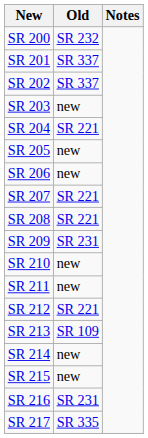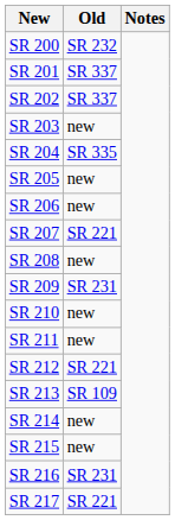 <table class=wikitable>
 <tr>
 <th>New</th>
 <th>Old</th>
 <th>Notes</th>
 </tr>
 <tr>
 <td><a href='#'>SR 200</a></td>
 <td><a href='#'>SR 232</a></td>
 </tr>
 <tr>
 <td><a href='#'>SR 201</a></td>
 <td><a href='#'>SR 337</a></td>
 </tr>
 <tr>
 <td><a href='#'>SR 202</a></td>
 <td><a href='#'>SR 337</a></td>
 </tr>
 <tr>
 <td><a href='#'>SR 203</a></td>
 <td>new</td>
 </tr>
 <tr>
 <td><a href='#'>SR 204</a></td>
-<td><a href='#'>SR 221</a></td>
+<td><a href='#'>SR 335</a></td>
 </tr>
 <tr>
 <td><a href='#'>SR 205</a></td>
 <td>new</td>
 </tr>
 <tr>
 <td><a href='#'>SR 206</a></td>
 <td>new</td>
 </tr>
 <tr>
 <td><a href='#'>SR 207</a></td>
 <td><a href='#'>SR 221</a></td>
 </tr>
 <tr>
 <td><a href='#'>SR 208</a></td>
-<td><a href='#'>SR 221</a></td>
+<td>new</td>
 </tr>
 <tr>
 <td><a href='#'>SR 209</a></td>
 <td><a href='#'>SR 231</a></td>
 </tr>
 <tr>
 <td><a href='#'>SR 210</a></td>
 <td>new</td>
 </tr>
 <tr>
 <td><a href='#'>SR 211</a></td>
 <td>new</td>
 </tr>
 <tr>
 <td><a href='#'>SR 212</a></td>
 <td><a href='#'>SR 221</a></td>
 </tr>
 <tr>
 <td><a href='#'>SR 213</a></td>
 <td><a href='#'>SR 109</a></td>
 </tr>
 <tr>
 <td><a href='#'>SR 214</a></td>
 <td>new</td>
 </tr>
 <tr>
 <td><a href='#'>SR 215</a></td>
 <td>new</td>
 </tr>
 <tr>
 <td><a href='#'>SR 216</a></td>
 <td><a href='#'>SR 231</a></td>
 </tr>
 <tr>
 <td><a href='#'>SR 217</a></td>
-<td><a href='#'>SR 335</a></td>
+<td><a href='#'>SR 221</a></td>
 </tr>
 </table>
